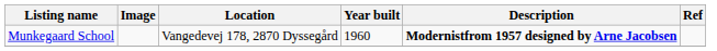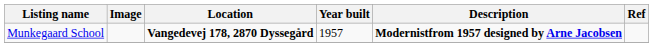 <table class="wikitable sortable">
 <tr>
 <th>Listing name</th>
 <th>Image</th>
 <th>Location</th>
 <th>Year built</th>
 <th>Description</th>
 <th>Ref</th>
 </tr>
 <tr>
 <td><a href='#'>Munkegaard School</a></td>
 <td></td>
-<td>Vangedevej 178, 2870 Dyssegård</td>
-<td>1960</td>
+<td><strong>Vangedevej 178, 2870 Dyssegård</strong></td>
+<td>1957</td>
 <td><strong>Modernistfrom 1957 designed by <a href='#'>Arne Jacobsen</a></strong></td>
 <td></td>
 </tr>
 <tr>
 </tr>
 </table>
